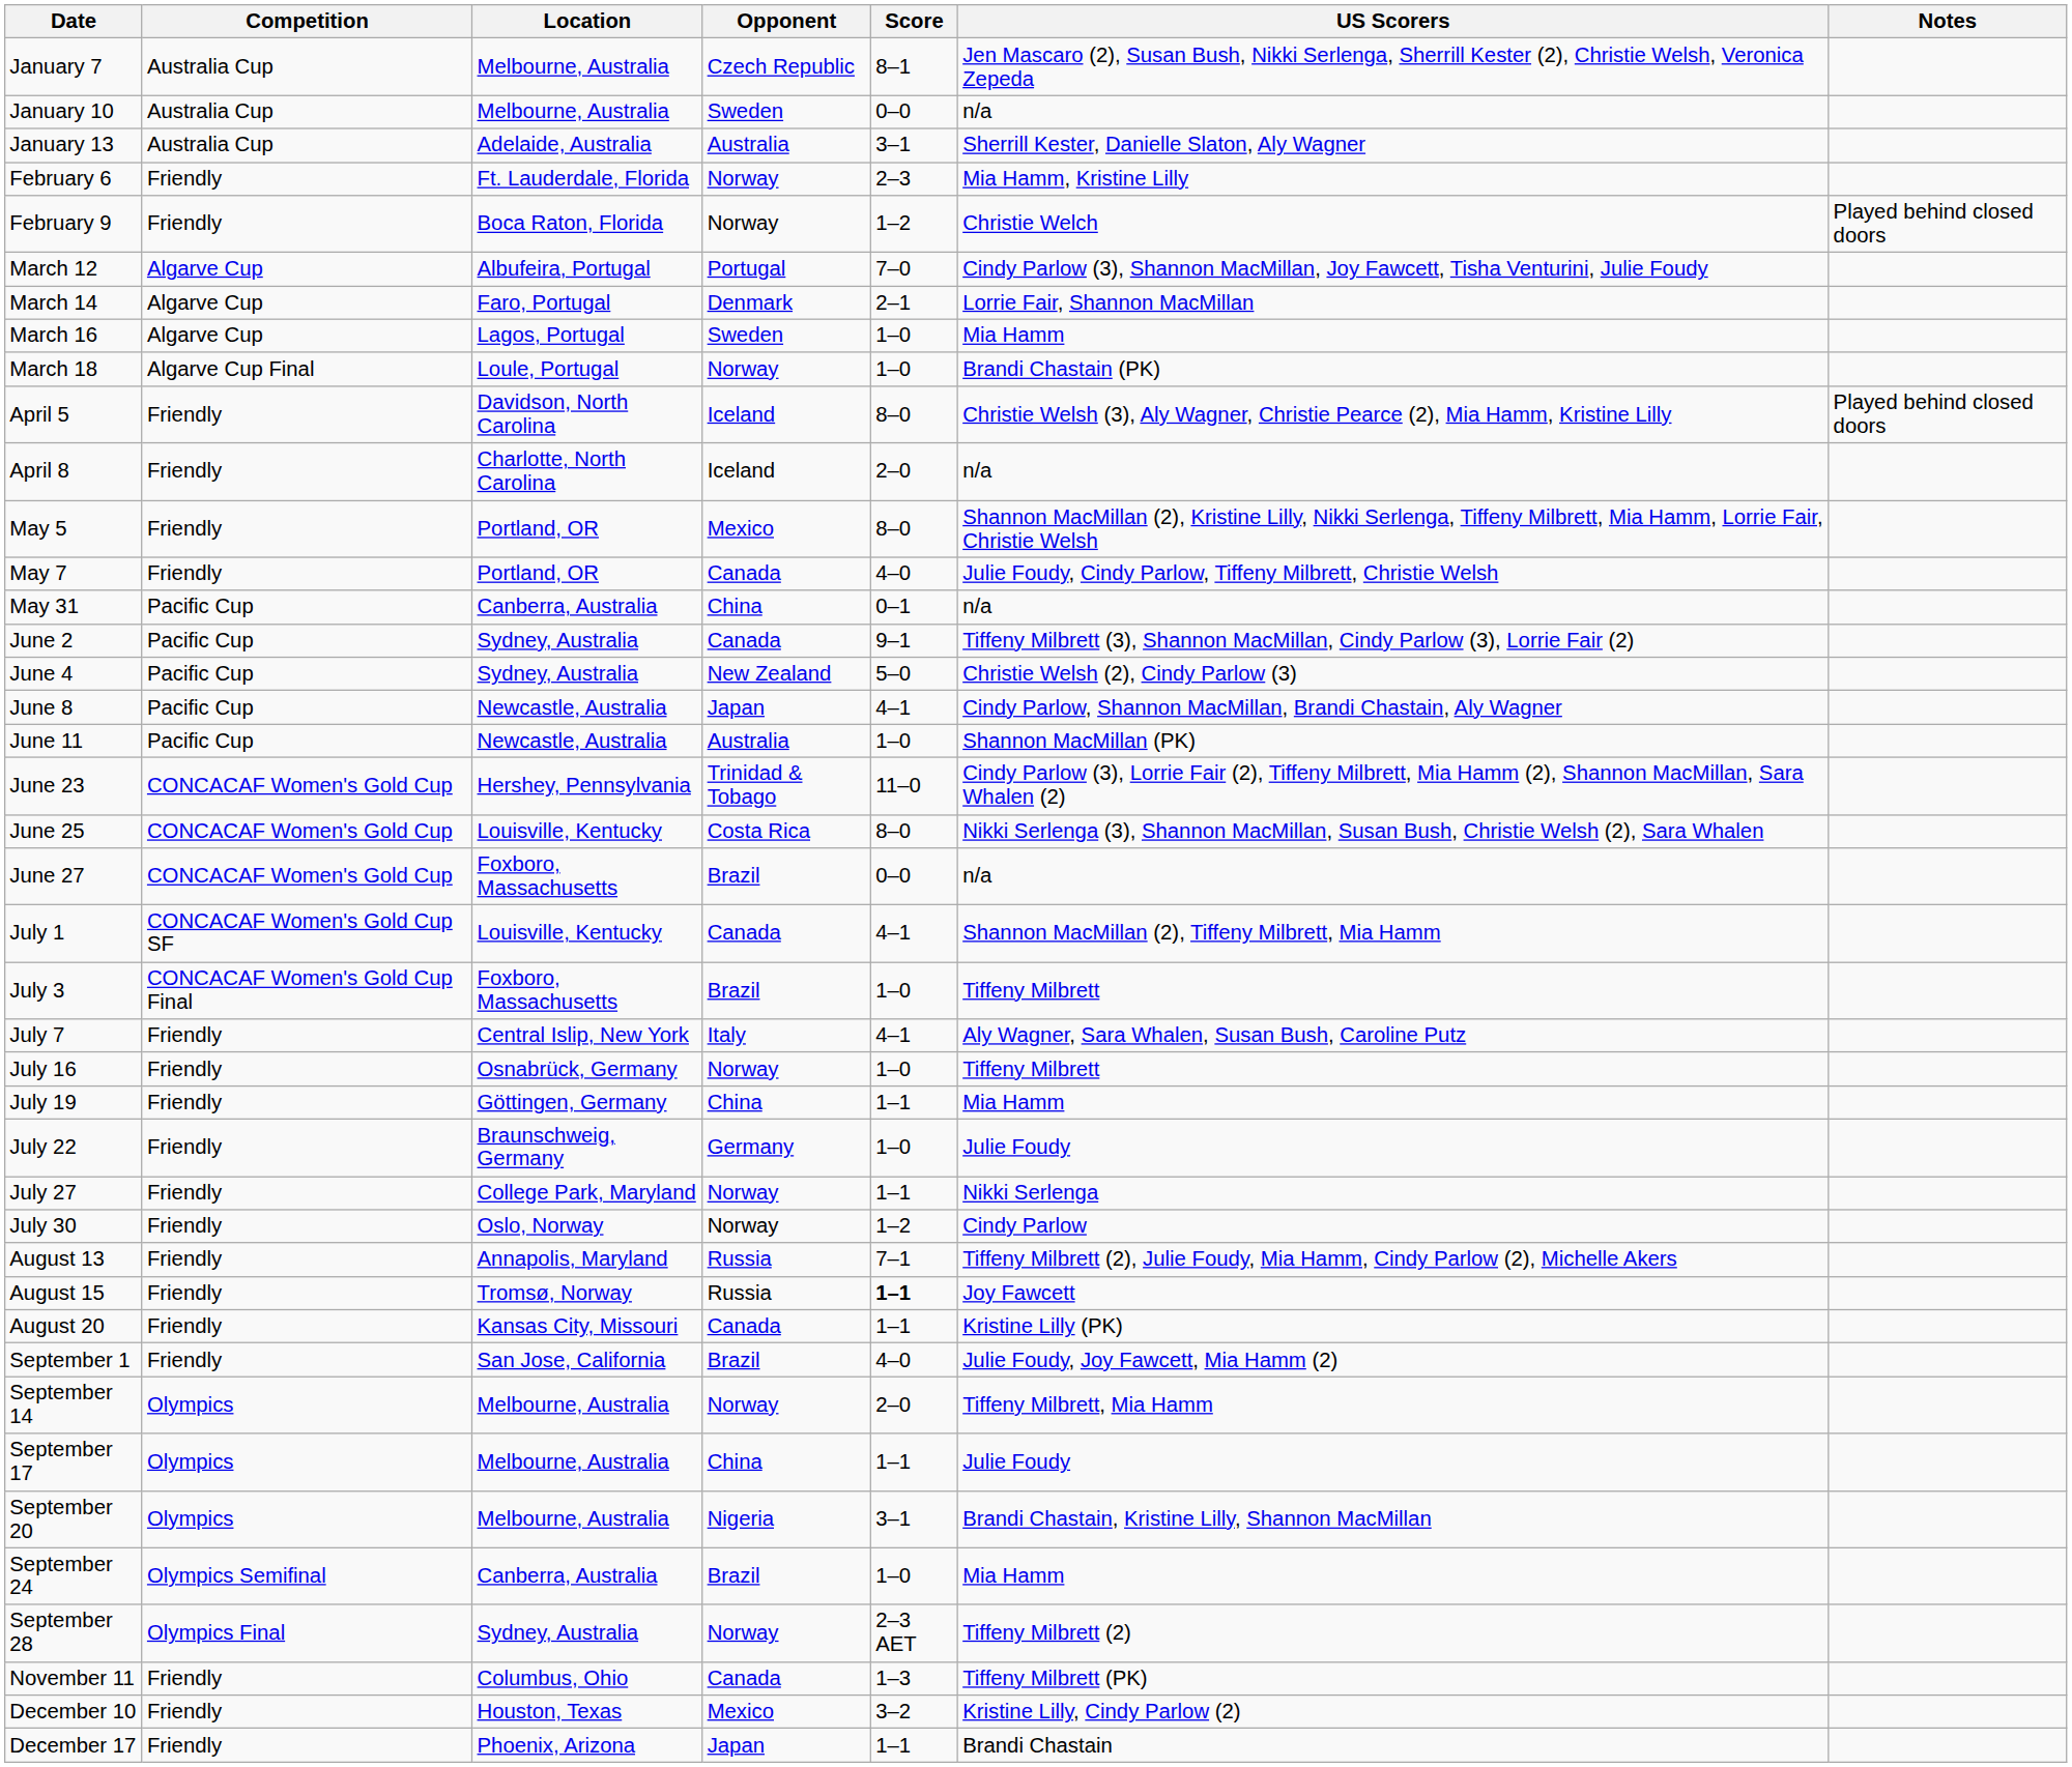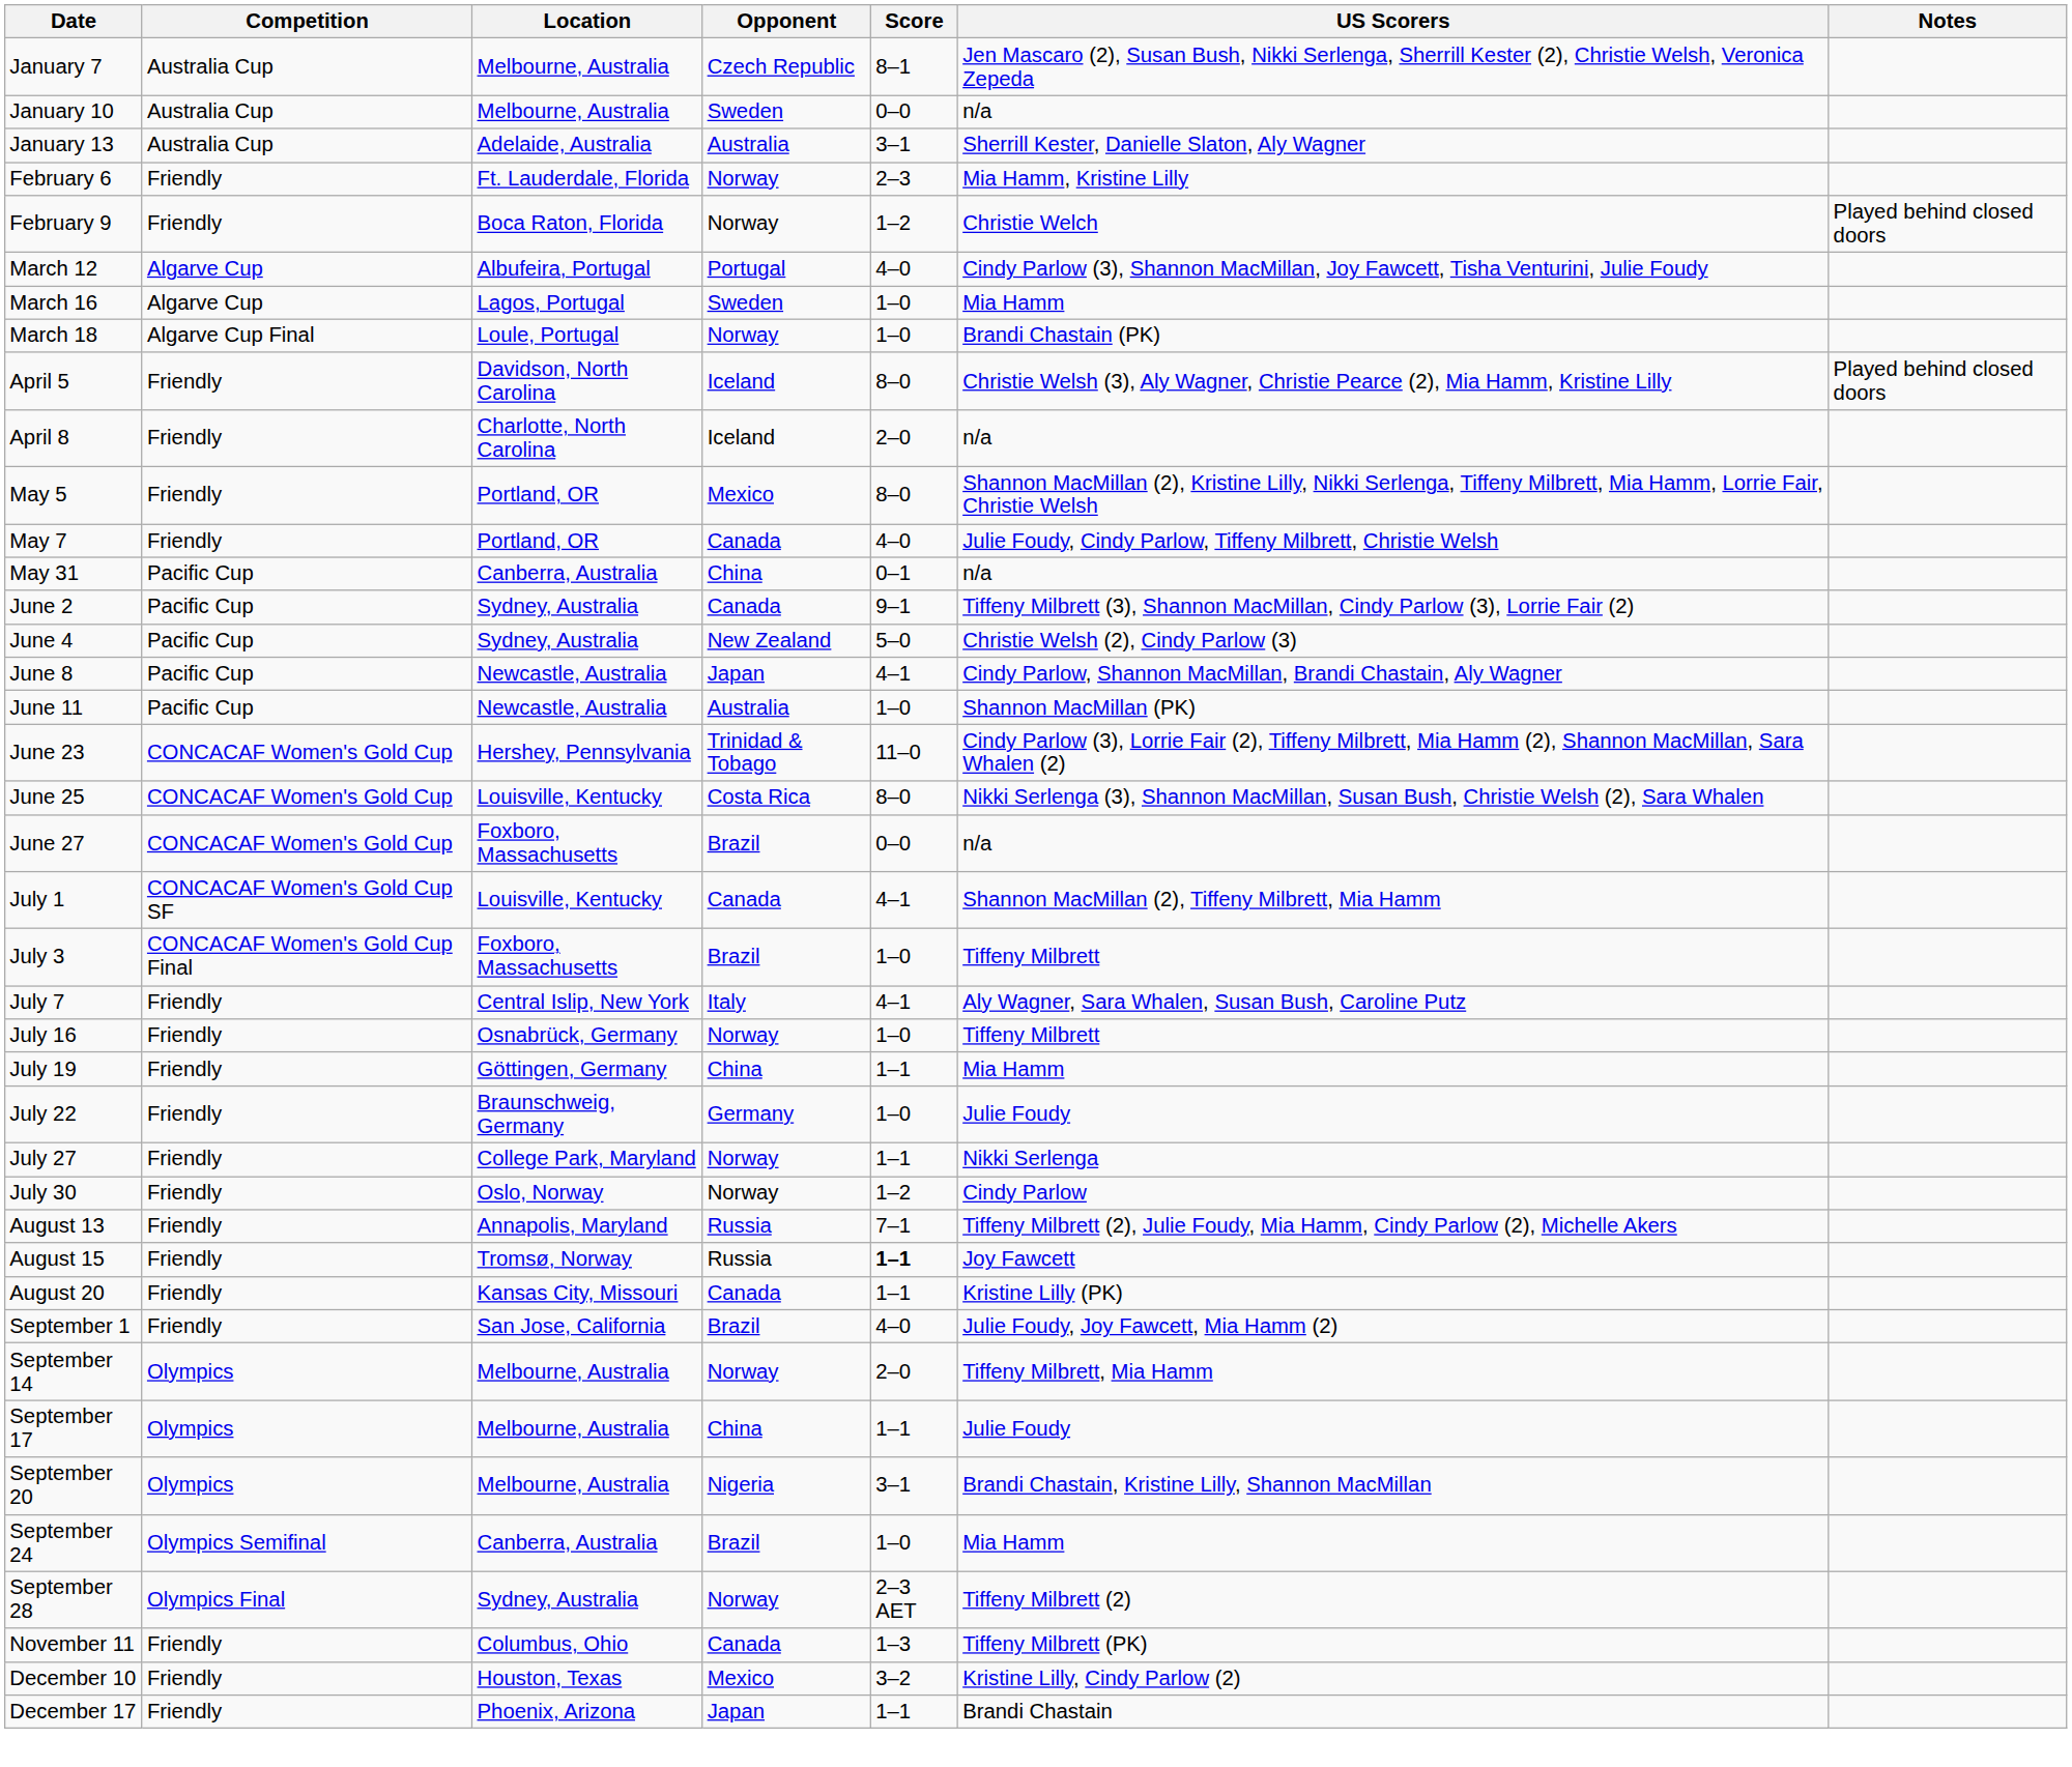 <table class="wikitable">
 <tr>
 <th>Date</th>
 <th>Competition</th>
 <th>Location</th>
 <th>Opponent</th>
 <th>Score</th>
 <th>US Scorers</th>
 <th>Notes</th>
 </tr>
 <tr>
 <td>January 7</td>
 <td>Australia Cup</td>
 <td><a href='#'>Melbourne, Australia</a></td>
 <td><a href='#'>Czech Republic</a></td>
 <td>8–1</td>
 <td><a href='#'>Jen Mascaro</a> (2), <a href='#'>Susan Bush</a>, <a href='#'>Nikki Serlenga</a>, <a href='#'>Sherrill Kester</a> (2), <a href='#'>Christie Welsh</a>, <a href='#'>Veronica Zepeda</a></td>
 <td></td>
 </tr>
 <tr>
 <td>January 10</td>
 <td>Australia Cup</td>
 <td><a href='#'>Melbourne, Australia</a></td>
 <td><a href='#'>Sweden</a></td>
 <td>0–0</td>
 <td>n/a</td>
 <td></td>
 </tr>
 <tr>
 <td>January 13</td>
 <td>Australia Cup</td>
 <td><a href='#'>Adelaide, Australia</a></td>
 <td><a href='#'>Australia</a></td>
 <td>3–1</td>
 <td><a href='#'>Sherrill Kester</a>, <a href='#'>Danielle Slaton</a>, <a href='#'>Aly Wagner</a></td>
 <td></td>
 </tr>
 <tr>
 <td>February 6</td>
 <td>Friendly</td>
 <td><a href='#'>Ft. Lauderdale, Florida</a></td>
 <td><a href='#'>Norway</a></td>
 <td>2–3</td>
 <td><a href='#'>Mia Hamm</a>, <a href='#'>Kristine Lilly</a></td>
 <td></td>
 </tr>
 <tr>
 <td>February 9</td>
 <td>Friendly</td>
 <td><a href='#'>Boca Raton, Florida</a></td>
 <td>Norway</td>
 <td>1–2</td>
 <td><a href='#'>Christie Welch</a></td>
 <td>Played behind closed doors</td>
 </tr>
 <tr>
 <td>March 12</td>
 <td><a href='#'>Algarve Cup</a></td>
 <td><a href='#'>Albufeira, Portugal</a></td>
 <td><a href='#'>Portugal</a></td>
-<td>7–0</td>
+<td>4–0</td>
 <td><a href='#'>Cindy Parlow</a> (3), <a href='#'>Shannon MacMillan</a>, <a href='#'>Joy Fawcett</a>, <a href='#'>Tisha Venturini</a>, <a href='#'>Julie Foudy</a></td>
-<td></td>
-</tr>
-<tr>
-<td>March 14</td>
-<td>Algarve Cup</td>
-<td><a href='#'>Faro, Portugal</a></td>
-<td><a href='#'>Denmark</a></td>
-<td>2–1</td>
-<td><a href='#'>Lorrie Fair</a>, <a href='#'>Shannon MacMillan</a></td>
 <td></td>
 </tr>
 <tr>
 <td>March 16</td>
 <td>Algarve Cup</td>
 <td><a href='#'>Lagos, Portugal</a></td>
 <td><a href='#'>Sweden</a></td>
 <td>1–0</td>
 <td><a href='#'>Mia Hamm</a></td>
 <td></td>
 </tr>
 <tr>
 <td>March 18</td>
 <td>Algarve Cup Final</td>
 <td><a href='#'>Loule, Portugal</a></td>
 <td><a href='#'>Norway</a></td>
 <td>1–0</td>
 <td><a href='#'>Brandi Chastain</a> (PK)</td>
 <td></td>
 </tr>
 <tr>
 <td>April 5</td>
 <td>Friendly</td>
 <td><a href='#'>Davidson, North Carolina</a></td>
 <td><a href='#'>Iceland</a></td>
 <td>8–0</td>
 <td><a href='#'>Christie Welsh</a> (3), <a href='#'>Aly Wagner</a>, <a href='#'>Christie Pearce</a> (2), <a href='#'>Mia Hamm</a>, <a href='#'>Kristine Lilly</a></td>
 <td>Played behind closed doors</td>
 </tr>
 <tr>
 <td>April 8</td>
 <td>Friendly</td>
 <td><a href='#'>Charlotte, North Carolina</a></td>
 <td>Iceland</td>
 <td>2–0</td>
 <td>n/a</td>
 <td></td>
 </tr>
 <tr>
 <td>May 5</td>
 <td>Friendly</td>
 <td><a href='#'>Portland, OR</a></td>
 <td><a href='#'>Mexico</a></td>
 <td>8–0</td>
 <td><a href='#'>Shannon MacMillan</a> (2), <a href='#'>Kristine Lilly</a>, <a href='#'>Nikki Serlenga</a>, <a href='#'>Tiffeny Milbrett</a>, <a href='#'>Mia Hamm</a>, <a href='#'>Lorrie Fair</a>, <a href='#'>Christie Welsh</a></td>
 <td></td>
 </tr>
 <tr>
 <td>May 7</td>
 <td>Friendly</td>
 <td><a href='#'>Portland, OR</a></td>
 <td><a href='#'>Canada</a></td>
 <td>4–0</td>
 <td><a href='#'>Julie Foudy</a>, <a href='#'>Cindy Parlow</a>, <a href='#'>Tiffeny Milbrett</a>, <a href='#'>Christie Welsh</a></td>
 <td></td>
 </tr>
 <tr>
 <td>May 31</td>
 <td>Pacific Cup</td>
 <td><a href='#'>Canberra, Australia</a></td>
 <td><a href='#'>China</a></td>
 <td>0–1</td>
 <td>n/a</td>
 <td></td>
 </tr>
 <tr>
 <td>June 2</td>
 <td>Pacific Cup</td>
 <td><a href='#'>Sydney, Australia</a></td>
 <td><a href='#'>Canada</a></td>
 <td>9–1</td>
 <td><a href='#'>Tiffeny Milbrett</a> (3), <a href='#'>Shannon MacMillan</a>, <a href='#'>Cindy Parlow</a> (3), <a href='#'>Lorrie Fair</a> (2)</td>
 <td></td>
 </tr>
 <tr>
 <td>June 4</td>
 <td>Pacific Cup</td>
 <td><a href='#'>Sydney, Australia</a></td>
 <td><a href='#'>New Zealand</a></td>
 <td>5–0</td>
 <td><a href='#'>Christie Welsh</a> (2), <a href='#'>Cindy Parlow</a> (3)</td>
 <td></td>
 </tr>
 <tr>
 <td>June 8</td>
 <td>Pacific Cup</td>
 <td><a href='#'>Newcastle, Australia</a></td>
 <td><a href='#'>Japan</a></td>
 <td>4–1</td>
 <td><a href='#'>Cindy Parlow</a>, <a href='#'>Shannon MacMillan</a>, <a href='#'>Brandi Chastain</a>, <a href='#'>Aly Wagner</a></td>
 <td></td>
 </tr>
 <tr>
 <td>June 11</td>
 <td>Pacific Cup</td>
 <td><a href='#'>Newcastle, Australia</a></td>
 <td><a href='#'>Australia</a></td>
 <td>1–0</td>
 <td><a href='#'>Shannon MacMillan</a> (PK)</td>
 <td></td>
 </tr>
 <tr>
 <td>June 23</td>
 <td><a href='#'>CONCACAF Women's Gold Cup</a></td>
 <td><a href='#'>Hershey, Pennsylvania</a></td>
 <td><a href='#'>Trinidad & Tobago</a></td>
 <td>11–0</td>
 <td><a href='#'>Cindy Parlow</a> (3), <a href='#'>Lorrie Fair</a> (2), <a href='#'>Tiffeny Milbrett</a>, <a href='#'>Mia Hamm</a> (2), <a href='#'>Shannon MacMillan</a>, <a href='#'>Sara Whalen</a> (2)</td>
 <td></td>
 </tr>
 <tr>
 <td>June 25</td>
 <td><a href='#'>CONCACAF Women's Gold Cup</a></td>
 <td><a href='#'>Louisville, Kentucky</a></td>
 <td><a href='#'>Costa Rica</a></td>
 <td>8–0</td>
 <td><a href='#'>Nikki Serlenga</a> (3), <a href='#'>Shannon MacMillan</a>, <a href='#'>Susan Bush</a>, <a href='#'>Christie Welsh</a> (2), <a href='#'>Sara Whalen</a></td>
 <td></td>
 </tr>
 <tr>
 <td>June 27</td>
 <td><a href='#'>CONCACAF Women's Gold Cup</a></td>
 <td><a href='#'>Foxboro, Massachusetts</a></td>
 <td><a href='#'>Brazil</a></td>
 <td>0–0</td>
 <td>n/a</td>
 <td></td>
 </tr>
 <tr>
 <td>July 1</td>
 <td><a href='#'>CONCACAF Women's Gold Cup</a> SF</td>
 <td><a href='#'>Louisville, Kentucky</a></td>
 <td><a href='#'>Canada</a></td>
 <td>4–1</td>
 <td><a href='#'>Shannon MacMillan</a> (2), <a href='#'>Tiffeny Milbrett</a>, <a href='#'>Mia Hamm</a></td>
 <td></td>
 </tr>
 <tr>
 <td>July 3</td>
 <td><a href='#'>CONCACAF Women's Gold Cup</a> Final</td>
 <td><a href='#'>Foxboro, Massachusetts</a></td>
 <td><a href='#'>Brazil</a></td>
 <td>1–0</td>
 <td><a href='#'>Tiffeny Milbrett</a></td>
 <td></td>
 </tr>
 <tr>
 <td>July 7</td>
 <td>Friendly</td>
 <td><a href='#'>Central Islip, New York</a></td>
 <td><a href='#'>Italy</a></td>
 <td>4–1</td>
 <td><a href='#'>Aly Wagner</a>, <a href='#'>Sara Whalen</a>, <a href='#'>Susan Bush</a>, <a href='#'>Caroline Putz</a></td>
 <td></td>
 </tr>
 <tr>
 <td>July 16</td>
 <td>Friendly</td>
 <td><a href='#'>Osnabrück, Germany</a></td>
 <td><a href='#'>Norway</a></td>
 <td>1–0</td>
 <td><a href='#'>Tiffeny Milbrett</a></td>
 <td></td>
 </tr>
 <tr>
 <td>July 19</td>
 <td>Friendly</td>
 <td><a href='#'>Göttingen, Germany</a></td>
 <td><a href='#'>China</a></td>
 <td>1–1</td>
 <td><a href='#'>Mia Hamm</a></td>
 <td></td>
 </tr>
 <tr>
 <td>July 22</td>
 <td>Friendly</td>
 <td><a href='#'>Braunschweig, Germany</a></td>
 <td><a href='#'>Germany</a></td>
 <td>1–0</td>
 <td><a href='#'>Julie Foudy</a></td>
 <td></td>
 </tr>
 <tr>
 <td>July 27</td>
 <td>Friendly</td>
 <td><a href='#'>College Park, Maryland</a></td>
 <td><a href='#'>Norway</a></td>
 <td>1–1</td>
 <td><a href='#'>Nikki Serlenga</a></td>
 <td></td>
 </tr>
 <tr>
 <td>July 30</td>
 <td>Friendly</td>
 <td><a href='#'>Oslo, Norway</a></td>
 <td>Norway</td>
 <td>1–2</td>
 <td><a href='#'>Cindy Parlow</a></td>
 <td></td>
 </tr>
 <tr>
 <td>August 13</td>
 <td>Friendly</td>
 <td><a href='#'>Annapolis, Maryland</a></td>
 <td><a href='#'>Russia</a></td>
 <td>7–1</td>
 <td><a href='#'>Tiffeny Milbrett</a> (2), <a href='#'>Julie Foudy</a>, <a href='#'>Mia Hamm</a>, <a href='#'>Cindy Parlow</a> (2), <a href='#'>Michelle Akers</a></td>
 <td></td>
 </tr>
 <tr>
 <td>August 15</td>
 <td>Friendly</td>
 <td><a href='#'>Tromsø, Norway</a></td>
 <td>Russia</td>
 <td><strong>1–1</strong></td>
 <td><a href='#'>Joy Fawcett</a></td>
 <td></td>
 </tr>
 <tr>
 <td>August 20</td>
 <td>Friendly</td>
 <td><a href='#'>Kansas City, Missouri</a></td>
 <td><a href='#'>Canada</a></td>
 <td>1–1</td>
 <td><a href='#'>Kristine Lilly</a> (PK)</td>
 <td></td>
 </tr>
 <tr>
 <td>September 1</td>
 <td>Friendly</td>
 <td><a href='#'>San Jose, California</a></td>
 <td><a href='#'>Brazil</a></td>
 <td>4–0</td>
 <td><a href='#'>Julie Foudy</a>, <a href='#'>Joy Fawcett</a>, <a href='#'>Mia Hamm</a> (2)</td>
 <td></td>
 </tr>
 <tr>
 <td>September 14</td>
 <td><a href='#'>Olympics</a></td>
 <td><a href='#'>Melbourne, Australia</a></td>
 <td><a href='#'>Norway</a></td>
 <td>2–0</td>
 <td><a href='#'>Tiffeny Milbrett</a>, <a href='#'>Mia Hamm</a></td>
 <td></td>
 </tr>
 <tr>
 <td>September 17</td>
 <td><a href='#'>Olympics</a></td>
 <td><a href='#'>Melbourne, Australia</a></td>
 <td><a href='#'>China</a></td>
 <td>1–1</td>
 <td><a href='#'>Julie Foudy</a></td>
 <td></td>
 </tr>
 <tr>
 <td>September 20</td>
 <td><a href='#'>Olympics</a></td>
 <td><a href='#'>Melbourne, Australia</a></td>
 <td><a href='#'>Nigeria</a></td>
 <td>3–1</td>
 <td><a href='#'>Brandi Chastain</a>, <a href='#'>Kristine Lilly</a>, <a href='#'>Shannon MacMillan</a></td>
 <td></td>
 </tr>
 <tr>
 <td>September 24</td>
 <td><a href='#'>Olympics Semifinal</a></td>
 <td><a href='#'>Canberra, Australia</a></td>
 <td><a href='#'>Brazil</a></td>
 <td>1–0</td>
 <td><a href='#'>Mia Hamm</a></td>
 <td></td>
 </tr>
 <tr>
 <td>September 28</td>
 <td><a href='#'>Olympics Final</a></td>
 <td><a href='#'>Sydney, Australia</a></td>
 <td><a href='#'>Norway</a></td>
 <td>2–3 AET</td>
 <td><a href='#'>Tiffeny Milbrett</a> (2)</td>
 <td></td>
 </tr>
 <tr>
 <td>November 11</td>
 <td>Friendly</td>
 <td><a href='#'>Columbus, Ohio</a></td>
 <td><a href='#'>Canada</a></td>
 <td>1–3</td>
 <td><a href='#'>Tiffeny Milbrett</a> (PK)</td>
 <td></td>
 </tr>
 <tr>
 <td>December 10</td>
 <td>Friendly</td>
 <td><a href='#'>Houston, Texas</a></td>
 <td><a href='#'>Mexico</a></td>
 <td>3–2</td>
 <td><a href='#'>Kristine Lilly</a>, <a href='#'>Cindy Parlow</a> (2)</td>
 <td></td>
 </tr>
 <tr>
 <td>December 17</td>
 <td>Friendly</td>
 <td><a href='#'>Phoenix, Arizona</a></td>
 <td><a href='#'>Japan</a></td>
 <td>1–1</td>
 <td>Brandi Chastain</td>
 <td></td>
 </tr>
 </table>
